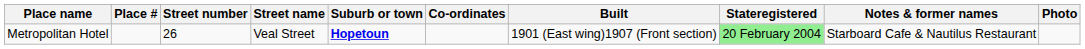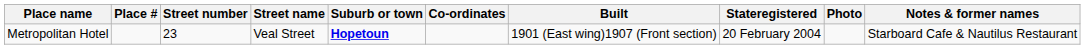 <table class="wikitable sortable">
 <tr>
 <th>Place name</th>
 <th>Place #</th>
 <th>Street number</th>
 <th>Street name</th>
 <th>Suburb or town</th>
 <th>Co-ordinates</th>
 <th>Built</th>
 <th>Stateregistered</th>
+<th class="unsortable">Photo</th>
 <th class="unsortable">Notes & former names</th>
-<th class="unsortable">Photo</th>
 </tr>
 <tr>
 <td>Metropolitan Hotel</td>
 <td></td>
-<td>26</td>
+<td>23</td>
 <td>Veal Street</td>
 <td><strong><a href='#'>Hopetoun</a></strong></td>
 <td></td>
 <td>1901 (East wing)1907 (Front section)</td>
-<td style="background: lightgreen;">20 February 2004</td>
+<td>20 February 2004</td>
+<td></td>
 <td>Starboard Cafe & Nautilus Restaurant</td>
-<td></td>
 </tr>
 </table>
